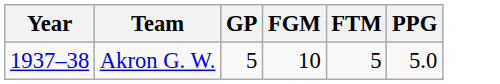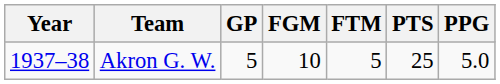 <table class="wikitable sortable" style="font-size:95%; text-align:right;">
 <tr>
 <th>Year</th>
 <th>Team</th>
 <th>GP</th>
 <th>FGM</th>
 <th>FTM</th>
+<th>PTS</th>
 <th>PPG</th>
 </tr>
 <tr>
 <td style="text-align:left;"><a href='#'>1937–38</a></td>
 <td style="text-align:left;"><a href='#'>Akron G. W.</a></td>
 <td>5</td>
 <td>10</td>
 <td>5</td>
+<td>25</td>
 <td>5.0</td>
 </tr>
 </table>
